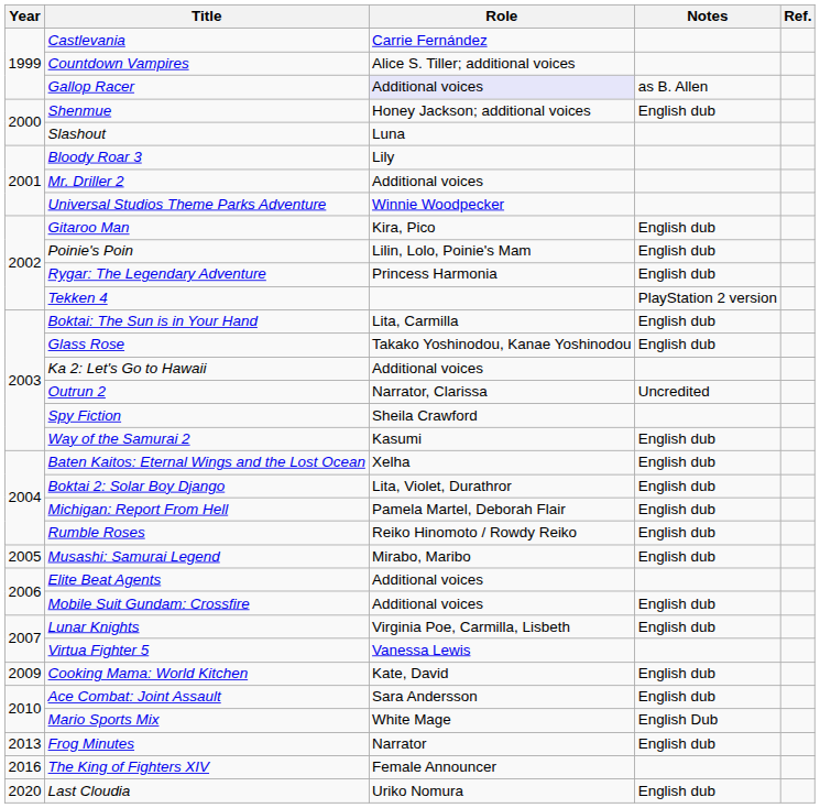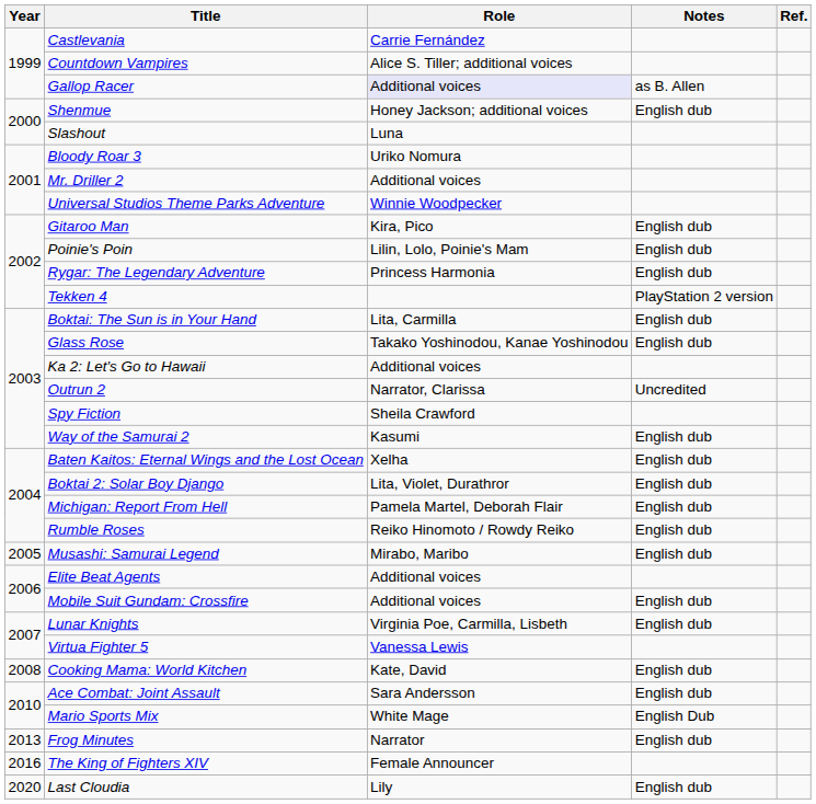 <table class="wikitable">
 <tr>
 <th>Year</th>
 <th>Title</th>
 <th>Role</th>
 <th>Notes</th>
 <th>Ref.</th>
 </tr>
 <tr>
 <td rowspan="3">1999</td>
 <td><em><a href='#'>Castlevania</a></em></td>
 <td><a href='#'>Carrie Fernández</a></td>
 <td></td>
 <td></td>
 </tr>
 <tr>
 <td><em><a href='#'>Countdown Vampires</a></em></td>
 <td>Alice S. Tiller; additional voices</td>
 <td></td>
 <td></td>
 </tr>
 <tr>
 <td><em><a href='#'>Gallop Racer</a></em></td>
 <td style="background: lavender;">Additional voices</td>
 <td>as B. Allen</td>
 <td></td>
 </tr>
 <tr>
 <td rowspan="2">2000</td>
 <td><em><a href='#'>Shenmue</a></em></td>
 <td>Honey Jackson; additional voices</td>
 <td>English dub</td>
 <td></td>
 </tr>
 <tr>
 <td><em>Slashout</em></td>
 <td>Luna</td>
 <td></td>
 <td></td>
 </tr>
 <tr>
 <td rowspan="3">2001</td>
 <td><em><a href='#'>Bloody Roar 3</a></em></td>
-<td>Lily</td>
+<td>Uriko Nomura</td>
 <td></td>
 <td></td>
 </tr>
 <tr>
 <td><em><a href='#'>Mr. Driller 2</a></em></td>
 <td>Additional voices</td>
 <td></td>
 <td></td>
 </tr>
 <tr>
 <td><em><a href='#'>Universal Studios Theme Parks Adventure</a></em></td>
 <td><a href='#'>Winnie Woodpecker</a></td>
 <td></td>
 <td></td>
 </tr>
 <tr>
 <td rowspan="4">2002</td>
 <td><em><a href='#'>Gitaroo Man</a></em></td>
 <td>Kira, Pico</td>
 <td>English dub</td>
 <td></td>
 </tr>
 <tr>
 <td><em>Poinie's Poin</em></td>
 <td>Lilin, Lolo, Poinie's Mam</td>
 <td>English dub</td>
 <td></td>
 </tr>
 <tr>
 <td><em><a href='#'>Rygar: The Legendary Adventure</a></em></td>
 <td>Princess Harmonia</td>
 <td>English dub</td>
 <td></td>
 </tr>
 <tr>
 <td><em><a href='#'>Tekken 4</a></em></td>
 <td></td>
 <td>PlayStation 2 version</td>
 <td></td>
 </tr>
 <tr>
 <td rowspan="6">2003</td>
 <td><em><a href='#'>Boktai: The Sun is in Your Hand</a></em></td>
 <td>Lita, Carmilla</td>
 <td>English dub</td>
 <td></td>
 </tr>
 <tr>
 <td><em><a href='#'>Glass Rose</a></em></td>
 <td>Takako Yoshinodou, Kanae Yoshinodou</td>
 <td>English dub</td>
 <td></td>
 </tr>
 <tr>
 <td><em>Ka 2: Let's Go to Hawaii</em></td>
 <td>Additional voices</td>
 <td></td>
 <td></td>
 </tr>
 <tr>
 <td><em><a href='#'>Outrun 2</a></em></td>
 <td>Narrator, Clarissa</td>
 <td>Uncredited</td>
 <td></td>
 </tr>
 <tr>
 <td><em><a href='#'>Spy Fiction</a></em></td>
 <td>Sheila Crawford</td>
 <td></td>
 <td></td>
 </tr>
 <tr>
 <td><em><a href='#'>Way of the Samurai 2</a></em></td>
 <td>Kasumi</td>
 <td>English dub</td>
 <td></td>
 </tr>
 <tr>
 <td rowspan="4">2004</td>
 <td><em><a href='#'>Baten Kaitos: Eternal Wings and the Lost Ocean</a></em></td>
 <td>Xelha</td>
 <td>English dub</td>
 <td></td>
 </tr>
 <tr>
 <td><em><a href='#'>Boktai 2: Solar Boy Django</a></em></td>
 <td>Lita, Violet, Durathror</td>
 <td>English dub</td>
 <td></td>
 </tr>
 <tr>
 <td><em><a href='#'>Michigan: Report From Hell</a></em></td>
 <td>Pamela Martel, Deborah Flair</td>
 <td>English dub</td>
 <td></td>
 </tr>
 <tr>
 <td><em><a href='#'>Rumble Roses</a></em></td>
 <td>Reiko Hinomoto / Rowdy Reiko</td>
 <td>English dub</td>
 <td></td>
 </tr>
 <tr>
 <td>2005</td>
 <td><em><a href='#'>Musashi: Samurai Legend</a></em></td>
 <td>Mirabo, Maribo</td>
 <td>English dub</td>
 <td></td>
 </tr>
 <tr>
 <td rowspan="2">2006</td>
 <td><em><a href='#'>Elite Beat Agents</a></em></td>
 <td>Additional voices</td>
 <td></td>
 <td></td>
 </tr>
 <tr>
 <td><em><a href='#'>Mobile Suit Gundam: Crossfire</a></em></td>
 <td>Additional voices</td>
 <td>English dub</td>
 <td></td>
 </tr>
 <tr>
 <td rowspan="2">2007</td>
 <td><em><a href='#'>Lunar Knights</a></em></td>
 <td>Virginia Poe, Carmilla, Lisbeth</td>
 <td>English dub</td>
 <td></td>
 </tr>
 <tr>
 <td><em><a href='#'>Virtua Fighter 5</a></em></td>
 <td><a href='#'>Vanessa Lewis</a></td>
 <td></td>
 <td></td>
 </tr>
 <tr>
-<td>2009</td>
+<td>2008</td>
 <td><em><a href='#'>Cooking Mama: World Kitchen</a></em></td>
 <td>Kate, David</td>
 <td>English dub</td>
 <td></td>
 </tr>
 <tr>
 <td rowspan="2">2010</td>
 <td><em><a href='#'>Ace Combat: Joint Assault</a></em></td>
 <td>Sara Andersson</td>
 <td>English dub</td>
 <td></td>
 </tr>
 <tr>
 <td><em><a href='#'>Mario Sports Mix</a></em></td>
 <td>White Mage</td>
 <td>English Dub</td>
 <td></td>
 </tr>
 <tr>
 <td>2013</td>
 <td><em><a href='#'>Frog Minutes</a></em></td>
 <td>Narrator</td>
 <td>English dub</td>
 <td></td>
 </tr>
 <tr>
 <td>2016</td>
 <td><em><a href='#'>The King of Fighters XIV</a></em></td>
 <td>Female Announcer</td>
 <td></td>
 <td></td>
 </tr>
 <tr>
 <td>2020</td>
 <td><em>Last Cloudia</em></td>
-<td>Uriko Nomura</td>
+<td>Lily</td>
 <td>English dub</td>
 <td></td>
 </tr>
 </table>
